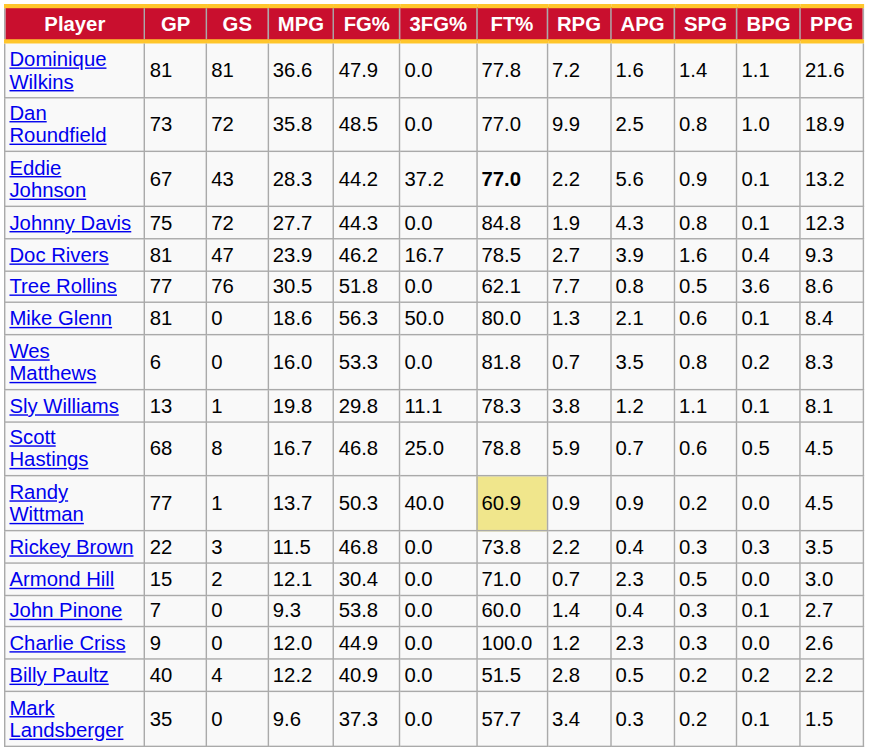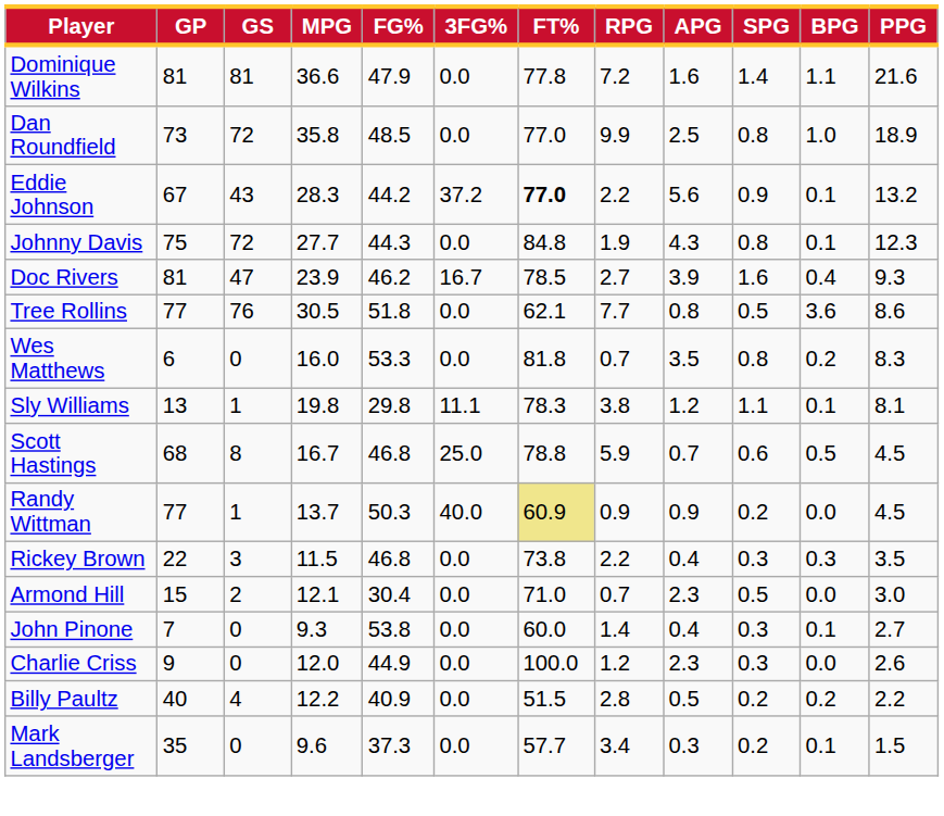 <table class="wikitable sortable" style="font-size: 90%">
 <tr>
 <th style="background: #C90F2E; color:#FFFFFF; border-top:#FFC62C 3px solid; border-bottom:#FFC62C 3px solid;"  width="10%">Player</th>
 <th style="background: #C90F2E; color:#FFFFFF; border-top:#FFC62C 3px solid; border-bottom:#FFC62C 3px solid;" width="6%">GP</th>
 <th style="background: #C90F2E; color:#FFFFFF; border-top:#FFC62C 3px solid; border-bottom:#FFC62C 3px solid;" width="6%">GS</th>
 <th style="background: #C90F2E; color:#FFFFFF; border-top:#FFC62C 3px solid; border-bottom:#FFC62C 3px solid;" width="6%">MPG</th>
 <th style="background: #C90F2E; color:#FFFFFF; border-top:#FFC62C 3px solid; border-bottom:#FFC62C 3px solid;" width="6%">FG%</th>
 <th style="background: #C90F2E; color:#FFFFFF; border-top:#FFC62C 3px solid; border-bottom:#FFC62C 3px solid;" width="6%">3FG%</th>
 <th style="background: #C90F2E; color:#FFFFFF; border-top:#FFC62C 3px solid; border-bottom:#FFC62C 3px solid;" width="6%">FT%</th>
 <th style="background: #C90F2E; color:#FFFFFF; border-top:#FFC62C 3px solid; border-bottom:#FFC62C 3px solid;" width="6%">RPG</th>
 <th style="background: #C90F2E; color:#FFFFFF; border-top:#FFC62C 3px solid; border-bottom:#FFC62C 3px solid;" width="6%">APG</th>
 <th style="background: #C90F2E; color:#FFFFFF; border-top:#FFC62C 3px solid; border-bottom:#FFC62C 3px solid;" width="6%">SPG</th>
 <th style="background: #C90F2E; color:#FFFFFF; border-top:#FFC62C 3px solid; border-bottom:#FFC62C 3px solid;" width="6%">BPG</th>
 <th style="background: #C90F2E; color:#FFFFFF; border-top:#FFC62C 3px solid; border-bottom:#FFC62C 3px solid;" width="6%">PPG</th>
 </tr>
 <tr>
 <td><a href='#'>Dominique Wilkins</a></td>
 <td>81</td>
 <td>81</td>
 <td>36.6</td>
 <td>47.9</td>
 <td>0.0</td>
 <td>77.8</td>
 <td>7.2</td>
 <td>1.6</td>
 <td>1.4</td>
 <td>1.1</td>
 <td>21.6</td>
 </tr>
 <tr>
 <td><a href='#'>Dan Roundfield</a></td>
 <td>73</td>
 <td>72</td>
 <td>35.8</td>
 <td>48.5</td>
 <td>0.0</td>
 <td>77.0</td>
 <td>9.9</td>
 <td>2.5</td>
 <td>0.8</td>
 <td>1.0</td>
 <td>18.9</td>
 </tr>
 <tr>
 <td><a href='#'>Eddie Johnson</a></td>
 <td>67</td>
 <td>43</td>
 <td>28.3</td>
 <td>44.2</td>
 <td>37.2</td>
 <td><strong>77.0</strong></td>
 <td>2.2</td>
 <td>5.6</td>
 <td>0.9</td>
 <td>0.1</td>
 <td>13.2</td>
 </tr>
 <tr>
 <td><a href='#'>Johnny Davis</a></td>
 <td>75</td>
 <td>72</td>
 <td>27.7</td>
 <td>44.3</td>
 <td>0.0</td>
 <td>84.8</td>
 <td>1.9</td>
 <td>4.3</td>
 <td>0.8</td>
 <td>0.1</td>
 <td>12.3</td>
 </tr>
 <tr>
 <td><a href='#'>Doc Rivers</a></td>
 <td>81</td>
 <td>47</td>
 <td>23.9</td>
 <td>46.2</td>
 <td>16.7</td>
 <td>78.5</td>
 <td>2.7</td>
 <td>3.9</td>
 <td>1.6</td>
 <td>0.4</td>
 <td>9.3</td>
 </tr>
 <tr>
 <td><a href='#'>Tree Rollins</a></td>
 <td>77</td>
 <td>76</td>
 <td>30.5</td>
 <td>51.8</td>
 <td>0.0</td>
 <td>62.1</td>
 <td>7.7</td>
 <td>0.8</td>
 <td>0.5</td>
 <td>3.6</td>
 <td>8.6</td>
-</tr>
-<tr>
-<td><a href='#'>Mike Glenn</a></td>
-<td>81</td>
-<td>0</td>
-<td>18.6</td>
-<td>56.3</td>
-<td>50.0</td>
-<td>80.0</td>
-<td>1.3</td>
-<td>2.1</td>
-<td>0.6</td>
-<td>0.1</td>
-<td>8.4</td>
 </tr>
 <tr>
 <td><a href='#'>Wes Matthews</a></td>
 <td>6</td>
 <td>0</td>
 <td>16.0</td>
 <td>53.3</td>
 <td>0.0</td>
 <td>81.8</td>
 <td>0.7</td>
 <td>3.5</td>
 <td>0.8</td>
 <td>0.2</td>
 <td>8.3</td>
 </tr>
 <tr>
 <td><a href='#'>Sly Williams</a></td>
 <td>13</td>
 <td>1</td>
 <td>19.8</td>
 <td>29.8</td>
 <td>11.1</td>
 <td>78.3</td>
 <td>3.8</td>
 <td>1.2</td>
 <td>1.1</td>
 <td>0.1</td>
 <td>8.1</td>
 </tr>
 <tr>
 <td><a href='#'>Scott Hastings</a></td>
 <td>68</td>
 <td>8</td>
 <td>16.7</td>
 <td>46.8</td>
 <td>25.0</td>
 <td>78.8</td>
 <td>5.9</td>
 <td>0.7</td>
 <td>0.6</td>
 <td>0.5</td>
 <td>4.5</td>
 </tr>
 <tr>
 <td><a href='#'>Randy Wittman</a></td>
 <td>77</td>
 <td>1</td>
 <td>13.7</td>
 <td>50.3</td>
 <td>40.0</td>
 <td style="background: khaki;">60.9</td>
 <td>0.9</td>
 <td>0.9</td>
 <td>0.2</td>
 <td>0.0</td>
 <td>4.5</td>
 </tr>
 <tr>
 <td><a href='#'>Rickey Brown</a></td>
 <td>22</td>
 <td>3</td>
 <td>11.5</td>
 <td>46.8</td>
 <td>0.0</td>
 <td>73.8</td>
 <td>2.2</td>
 <td>0.4</td>
 <td>0.3</td>
 <td>0.3</td>
 <td>3.5</td>
 </tr>
 <tr>
 <td><a href='#'>Armond Hill</a></td>
 <td>15</td>
 <td>2</td>
 <td>12.1</td>
 <td>30.4</td>
 <td>0.0</td>
 <td>71.0</td>
 <td>0.7</td>
 <td>2.3</td>
 <td>0.5</td>
 <td>0.0</td>
 <td>3.0</td>
 </tr>
 <tr>
 <td><a href='#'>John Pinone</a></td>
 <td>7</td>
 <td>0</td>
 <td>9.3</td>
 <td>53.8</td>
 <td>0.0</td>
 <td>60.0</td>
 <td>1.4</td>
 <td>0.4</td>
 <td>0.3</td>
 <td>0.1</td>
 <td>2.7</td>
 </tr>
 <tr>
 <td><a href='#'>Charlie Criss</a></td>
 <td>9</td>
 <td>0</td>
 <td>12.0</td>
 <td>44.9</td>
 <td>0.0</td>
 <td>100.0</td>
 <td>1.2</td>
 <td>2.3</td>
 <td>0.3</td>
 <td>0.0</td>
 <td>2.6</td>
 </tr>
 <tr>
 <td><a href='#'>Billy Paultz</a></td>
 <td>40</td>
 <td>4</td>
 <td>12.2</td>
 <td>40.9</td>
 <td>0.0</td>
 <td>51.5</td>
 <td>2.8</td>
 <td>0.5</td>
 <td>0.2</td>
 <td>0.2</td>
 <td>2.2</td>
 </tr>
 <tr>
 <td><a href='#'>Mark Landsberger</a></td>
 <td>35</td>
 <td>0</td>
 <td>9.6</td>
 <td>37.3</td>
 <td>0.0</td>
 <td>57.7</td>
 <td>3.4</td>
 <td>0.3</td>
 <td>0.2</td>
 <td>0.1</td>
 <td>1.5</td>
 </tr>
 </table>
